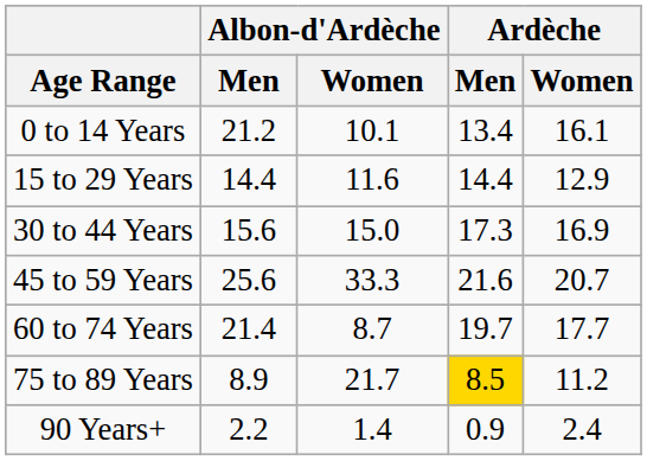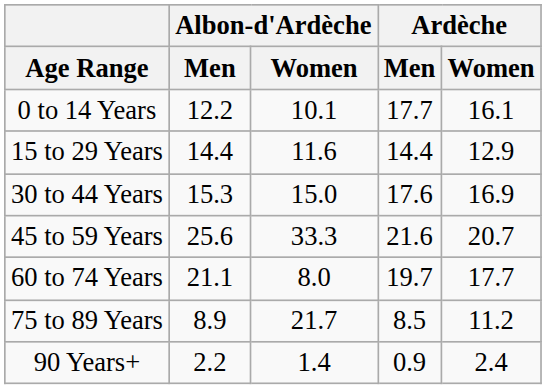 <table class="wikitable" style="text-align:center;">
 <tr>
 <th></th>
 <th colspan=2><strong>Albon-d'Ardèche</strong></th>
 <th colspan=2><strong>Ardèche</strong></th>
 </tr>
 <tr>
 <th><strong>Age Range</strong></th>
 <th><strong>Men</strong></th>
 <th><strong>Women</strong></th>
 <th><strong>Men</strong></th>
 <th><strong>Women</strong></th>
 </tr>
 <tr>
 <td>0 to 14 Years</td>
-<td>21.2</td>
+<td>12.2</td>
 <td>10.1</td>
-<td>13.4</td>
+<td>17.7</td>
 <td>16.1</td>
 </tr>
 <tr>
 <td>15 to 29 Years</td>
 <td>14.4</td>
 <td>11.6</td>
 <td>14.4</td>
 <td>12.9</td>
 </tr>
 <tr>
 <td>30 to 44 Years</td>
-<td>15.6</td>
+<td>15.3</td>
 <td>15.0</td>
-<td>17.3</td>
+<td>17.6</td>
 <td>16.9</td>
 </tr>
 <tr>
 <td>45 to 59 Years</td>
 <td>25.6</td>
 <td>33.3</td>
 <td>21.6</td>
 <td>20.7</td>
 </tr>
 <tr>
 <td>60 to 74 Years</td>
-<td>21.4</td>
-<td>8.7</td>
+<td>21.1</td>
+<td>8.0</td>
 <td>19.7</td>
 <td>17.7</td>
 </tr>
 <tr>
 <td>75 to 89 Years</td>
 <td>8.9</td>
 <td>21.7</td>
-<td style="background: gold;">8.5</td>
+<td>8.5</td>
 <td>11.2</td>
 </tr>
 <tr>
 <td>90 Years+</td>
 <td>2.2</td>
 <td>1.4</td>
 <td>0.9</td>
 <td>2.4</td>
 </tr>
 </table>
